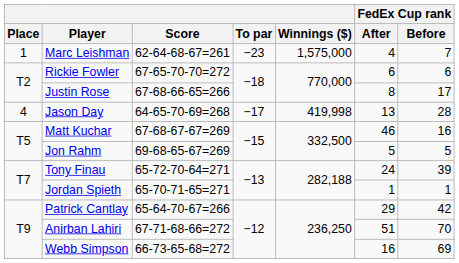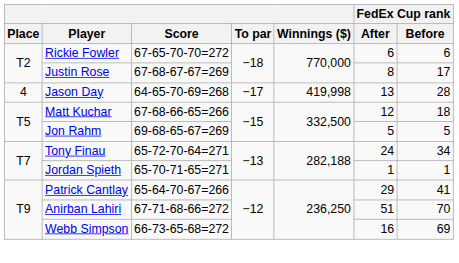 <table class=wikitable>
 <tr>
 <th colspan=5></th>
 <th colspan=2>FedEx Cup rank</th>
 </tr>
 <tr>
 <th>Place</th>
 <th>Player</th>
 <th>Score</th>
 <th>To par</th>
 <th>Winnings ($)</th>
 <th>After</th>
 <th>Before</th>
 </tr>
 <tr>
-<td align=center>1</td>
-<td> <a href='#'>Marc Leishman</a></td>
-<td>62-64-68-67=261</td>
-<td align=center>−23</td>
-<td align=right>1,575,000</td>
-<td align=right>4</td>
-<td align=right>7</td>
-</tr>
-<tr>
 <td rowspan=2 align=center>T2</td>
 <td> <a href='#'>Rickie Fowler</a></td>
 <td>67-65-70-70=272</td>
 <td rowspan=2 align=center>−18</td>
 <td rowspan=2 align=right>770,000</td>
 <td align=right>6</td>
 <td align=right>6</td>
 </tr>
 <tr>
 <td> <a href='#'>Justin Rose</a></td>
-<td>67-68-66-65=266</td>
+<td>67-68-67-67=269</td>
 <td align=right>8</td>
 <td align=right>17</td>
 </tr>
 <tr>
 <td align=center>4</td>
 <td> <a href='#'>Jason Day</a></td>
 <td>64-65-70-69=268</td>
 <td align=center>−17</td>
 <td align=right>419,998</td>
 <td align=right>13</td>
 <td align=right>28</td>
 </tr>
 <tr>
 <td rowspan=2 align=center>T5</td>
 <td> <a href='#'>Matt Kuchar</a></td>
-<td>67-68-67-67=269</td>
+<td>67-68-66-65=266</td>
 <td rowspan=2 align=center>−15</td>
 <td rowspan=2 align=right>332,500</td>
-<td align=right>46</td>
-<td align=right>16</td>
+<td align=right>12</td>
+<td align=right>18</td>
 </tr>
 <tr>
 <td> <a href='#'>Jon Rahm</a></td>
 <td>69-68-65-67=269</td>
 <td align=right>5</td>
 <td align=right>5</td>
 </tr>
 <tr>
 <td rowspan=2 align=center>T7</td>
 <td> <a href='#'>Tony Finau</a></td>
 <td>65-72-70-64=271</td>
 <td rowspan=2 align=center>−13</td>
 <td rowspan=2 align=right>282,188</td>
 <td align=right>24</td>
-<td align=right>39</td>
+<td align=right>34</td>
 </tr>
 <tr>
 <td> <a href='#'>Jordan Spieth</a></td>
 <td>65-70-71-65=271</td>
 <td align=right>1</td>
 <td align=right>1</td>
 </tr>
 <tr>
 <td rowspan=3 align=center>T9</td>
 <td> <a href='#'>Patrick Cantlay</a></td>
 <td>65-64-70-67=266</td>
 <td rowspan=3 align=center>−12</td>
 <td rowspan=3 align=right>236,250</td>
 <td align=right>29</td>
-<td align=right>42</td>
+<td align=right>41</td>
 </tr>
 <tr>
 <td> <a href='#'>Anirban Lahiri</a></td>
 <td>67-71-68-66=272</td>
 <td align=right>51</td>
 <td align=right>70</td>
 </tr>
 <tr>
 <td> <a href='#'>Webb Simpson</a></td>
 <td>66-73-65-68=272</td>
 <td align=right>16</td>
 <td align=right>69</td>
 </tr>
 </table>
